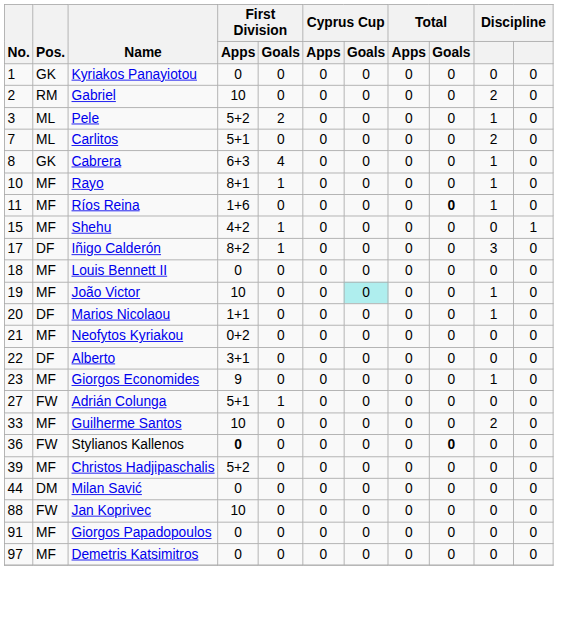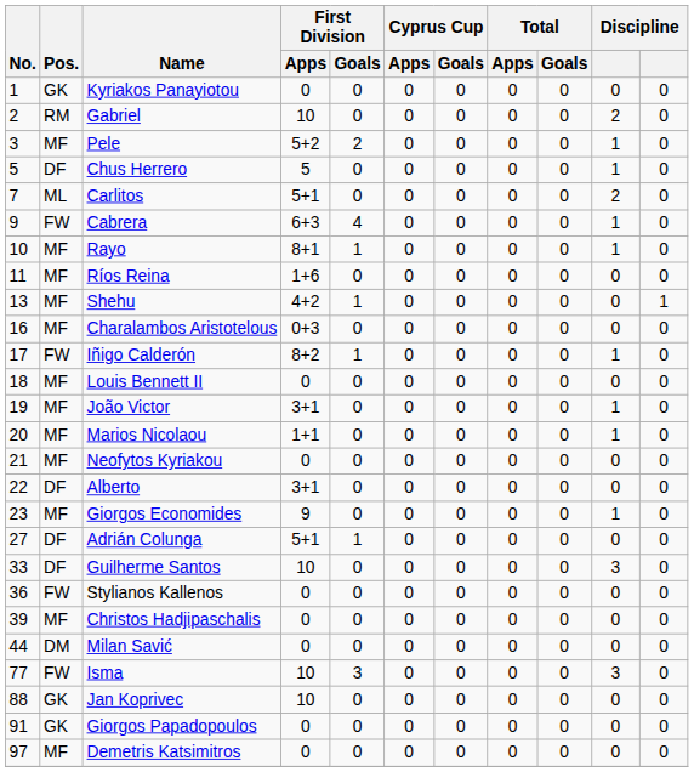 <table class="wikitable" style="text-align:center">
 <tr>
 <th rowspan="2" valign="bottom">No.</th>
 <th rowspan="2" valign="bottom">Pos.</th>
 <th rowspan="2" valign="bottom">Name</th>
 <th colspan="2" width="85">First Division</th>
 <th colspan="2" width="85">Cyprus Cup</th>
 <th colspan="2" width="85">Total</th>
 <th colspan="2" width="85">Discipline</th>
 </tr>
 <tr>
 <th>Apps</th>
 <th>Goals</th>
 <th>Apps</th>
 <th>Goals</th>
 <th>Apps</th>
 <th>Goals</th>
 <th></th>
 <th></th>
 </tr>
 <tr>
 <td align="left">1</td>
 <td align="left">GK</td>
 <td align="left"> <a href='#'>Kyriakos Panayiotou</a></td>
 <td>0</td>
 <td>0</td>
 <td>0</td>
 <td>0</td>
 <td>0</td>
 <td>0</td>
 <td>0</td>
 <td>0</td>
 </tr>
 <tr>
 <td align="left">2</td>
 <td align="left">RM</td>
 <td align="left"> <a href='#'>Gabriel</a></td>
 <td>10</td>
 <td>0</td>
 <td>0</td>
 <td>0</td>
 <td>0</td>
 <td>0</td>
 <td>2</td>
 <td>0</td>
 </tr>
 <tr>
 <td align="left">3</td>
-<td align="left">ML</td>
+<td align="left">MF</td>
 <td align="left"> <a href='#'>Pele</a></td>
 <td>5+2</td>
 <td>2</td>
+<td>0</td>
+<td>0</td>
+<td>0</td>
+<td>0</td>
+<td>1</td>
+<td>0</td>
+</tr>
+<tr>
+<td align="left">5</td>
+<td align="left">DF</td>
+<td align="left"> <a href='#'>Chus Herrero</a></td>
+<td>5</td>
+<td>0</td>
 <td>0</td>
 <td>0</td>
 <td>0</td>
 <td>0</td>
 <td>1</td>
 <td>0</td>
 </tr>
 <tr>
 <td align="left">7</td>
 <td align="left">ML</td>
 <td align="left"> <a href='#'>Carlitos</a></td>
 <td>5+1</td>
 <td>0</td>
 <td>0</td>
 <td>0</td>
 <td>0</td>
 <td>0</td>
 <td>2</td>
 <td>0</td>
 </tr>
 <tr>
-<td align="left">8</td>
-<td align="left">GK</td>
+<td align="left">9</td>
+<td align="left">FW</td>
 <td align="left"> <a href='#'>Cabrera</a></td>
 <td>6+3</td>
 <td>4</td>
 <td>0</td>
 <td>0</td>
 <td>0</td>
 <td>0</td>
 <td>1</td>
 <td>0</td>
 </tr>
 <tr>
 <td align="left">10</td>
 <td align="left">MF</td>
 <td align="left"> <a href='#'>Rayo</a></td>
 <td>8+1</td>
 <td>1</td>
 <td>0</td>
 <td>0</td>
 <td>0</td>
 <td>0</td>
 <td>1</td>
 <td>0</td>
 </tr>
 <tr>
 <td align="left">11</td>
 <td align="left">MF</td>
 <td align="left"> <a href='#'>Ríos Reina</a></td>
 <td>1+6</td>
 <td>0</td>
 <td>0</td>
 <td>0</td>
 <td>0</td>
-<td><strong>0</strong></td>
-<td>1</td>
+<td>0</td>
+<td>0</td>
 <td>0</td>
 </tr>
 <tr>
-<td align="left">15</td>
+<td align="left">13</td>
 <td align="left">MF</td>
 <td align="left"> <a href='#'>Shehu</a></td>
 <td>4+2</td>
 <td>1</td>
 <td>0</td>
 <td>0</td>
 <td>0</td>
 <td>0</td>
 <td>0</td>
 <td>1</td>
 </tr>
 <tr>
+<td align="left">16</td>
+<td align="left">MF</td>
+<td align="left"> <a href='#'>Charalambos Aristotelous</a></td>
+<td>0+3</td>
+<td>0</td>
+<td>0</td>
+<td>0</td>
+<td>0</td>
+<td>0</td>
+<td>0</td>
+<td>0</td>
+</tr>
+<tr>
 <td align="left">17</td>
-<td align="left">DF</td>
+<td align="left">FW</td>
 <td align="left"> <a href='#'>Iñigo Calderón</a></td>
 <td>8+2</td>
 <td>1</td>
 <td>0</td>
 <td>0</td>
 <td>0</td>
 <td>0</td>
-<td>3</td>
+<td>1</td>
 <td>0</td>
 </tr>
 <tr>
 <td align="left">18</td>
 <td align="left">MF</td>
 <td align="left"> <a href='#'>Louis Bennett II</a></td>
 <td>0</td>
 <td>0</td>
 <td>0</td>
 <td>0</td>
 <td>0</td>
 <td>0</td>
 <td>0</td>
 <td>0</td>
 </tr>
 <tr>
 <td align="left">19</td>
 <td align="left">MF</td>
 <td align="left"> <a href='#'>João Victor</a></td>
-<td>10</td>
+<td>3+1</td>
 <td>0</td>
 <td>0</td>
-<td style="background: paleturquoise;">0</td>
+<td>0</td>
 <td>0</td>
 <td>0</td>
 <td>1</td>
 <td>0</td>
 </tr>
 <tr>
 <td align="left">20</td>
-<td align="left">DF</td>
+<td align="left">MF</td>
 <td align="left"> <a href='#'>Marios Nicolaou</a></td>
 <td>1+1</td>
 <td>0</td>
 <td>0</td>
 <td>0</td>
 <td>0</td>
 <td>0</td>
 <td>1</td>
 <td>0</td>
 </tr>
 <tr>
 <td align="left">21</td>
 <td align="left">MF</td>
 <td align="left"> <a href='#'>Neofytos Kyriakou</a></td>
-<td>0+2</td>
+<td>0</td>
 <td>0</td>
 <td>0</td>
 <td>0</td>
 <td>0</td>
 <td>0</td>
 <td>0</td>
 <td>0</td>
 </tr>
 <tr>
 <td align="left">22</td>
 <td align="left">DF</td>
 <td align="left"> <a href='#'>Alberto</a></td>
 <td>3+1</td>
 <td>0</td>
 <td>0</td>
 <td>0</td>
 <td>0</td>
 <td>0</td>
 <td>0</td>
 <td>0</td>
 </tr>
 <tr>
 <td align="left">23</td>
 <td align="left">MF</td>
 <td align="left"> <a href='#'>Giorgos Economides</a></td>
 <td>9</td>
 <td>0</td>
 <td>0</td>
 <td>0</td>
 <td>0</td>
 <td>0</td>
 <td>1</td>
 <td>0</td>
 </tr>
 <tr>
 <td align="left">27</td>
-<td align="left">FW</td>
+<td align="left">DF</td>
 <td align="left"> <a href='#'>Adrián Colunga</a></td>
 <td>5+1</td>
 <td>1</td>
 <td>0</td>
 <td>0</td>
 <td>0</td>
 <td>0</td>
 <td>0</td>
 <td>0</td>
 </tr>
 <tr>
 <td align="left">33</td>
-<td align="left">MF</td>
+<td align="left">DF</td>
 <td align="left"> <a href='#'>Guilherme Santos</a></td>
 <td>10</td>
 <td>0</td>
 <td>0</td>
 <td>0</td>
 <td>0</td>
 <td>0</td>
-<td>2</td>
+<td>3</td>
 <td>0</td>
 </tr>
 <tr>
 <td align="left">36</td>
 <td align="left">FW</td>
 <td align="left"> Stylianos Kallenos</td>
-<td><strong>0</strong></td>
 <td>0</td>
 <td>0</td>
 <td>0</td>
 <td>0</td>
-<td><strong>0</strong></td>
+<td>0</td>
+<td>0</td>
 <td>0</td>
 <td>0</td>
 </tr>
 <tr>
 <td align="left">39</td>
 <td align="left">MF</td>
 <td align="left"> <a href='#'>Christos Hadjipaschalis</a></td>
-<td>5+2</td>
+<td>0</td>
 <td>0</td>
 <td>0</td>
 <td>0</td>
 <td>0</td>
 <td>0</td>
 <td>0</td>
 <td>0</td>
 </tr>
 <tr>
 <td align="left">44</td>
 <td align="left">DM</td>
 <td align="left"> <a href='#'>Milan Savić</a></td>
 <td>0</td>
 <td>0</td>
 <td>0</td>
 <td>0</td>
 <td>0</td>
 <td>0</td>
 <td>0</td>
 <td>0</td>
 </tr>
 <tr>
+<td align="left">77</td>
+<td align="left">FW</td>
+<td align="left"> <a href='#'>Isma</a></td>
+<td>10</td>
+<td>3</td>
+<td>0</td>
+<td>0</td>
+<td>0</td>
+<td>0</td>
+<td>3</td>
+<td>0</td>
+</tr>
+<tr>
 <td align="left">88</td>
-<td align="left">FW</td>
+<td align="left">GK</td>
 <td align="left"> <a href='#'>Jan Koprivec</a></td>
 <td>10</td>
 <td>0</td>
 <td>0</td>
 <td>0</td>
 <td>0</td>
 <td>0</td>
 <td>0</td>
 <td>0</td>
 </tr>
 <tr>
 <td align="left">91</td>
-<td align="left">MF</td>
+<td align="left">GK</td>
 <td align="left"> <a href='#'>Giorgos Papadopoulos</a></td>
 <td>0</td>
 <td>0</td>
 <td>0</td>
 <td>0</td>
 <td>0</td>
 <td>0</td>
 <td>0</td>
 <td>0</td>
 </tr>
 <tr>
 <td align="left">97</td>
 <td align="left">MF</td>
 <td align="left"> <a href='#'>Demetris Katsimitros</a></td>
 <td>0</td>
 <td>0</td>
 <td>0</td>
 <td>0</td>
 <td>0</td>
 <td>0</td>
 <td>0</td>
 <td>0</td>
 </tr>
 <tr>
 </tr>
 </table>
